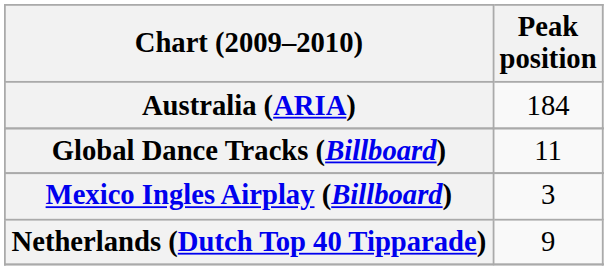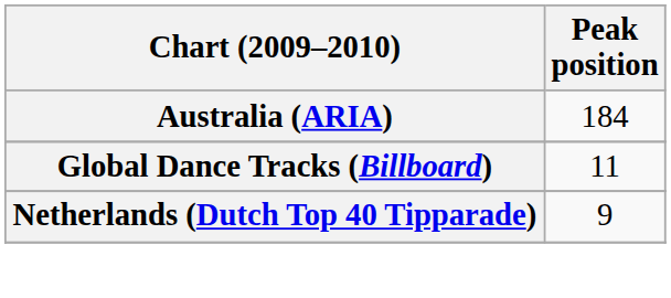 <table class="wikitable plainrowheaders sortable" style="text-align:center;">
 <tr>
 <th scope="col">Chart (2009–2010)</th>
 <th scope="col">Peak<br>position</th>
 </tr>
 <tr>
 <th scope="row">Australia (<a href='#'>ARIA</a>)</th>
 <td style="text-align:center;">184</td>
 </tr>
 <tr>
 </tr>
 <tr>
 </tr>
 <tr>
 </tr>
 <tr>
 </tr>
 <tr>
 </tr>
 <tr>
 </tr>
 <tr>
 </tr>
 <tr>
 </tr>
 <tr>
 <th scope="row">Global Dance Tracks (<em><a href='#'>Billboard</a></em>)</th>
 <td style="text-align:center;">11</td>
 </tr>
 <tr>
 </tr>
 <tr>
 </tr>
 <tr>
 </tr>
 <tr>
-<th scope="row"><a href='#'>Mexico Ingles Airplay</a> (<em><a href='#'>Billboard</a></em>)</th>
-<td style="text-align:center;">3</td>
-</tr>
-<tr>
 <th scope="row">Netherlands (<a href='#'>Dutch Top 40 Tipparade</a>)</th>
 <td>9</td>
 </tr>
 <tr>
 </tr>
 <tr>
 </tr>
 <tr>
 </tr>
 <tr>
 </tr>
 <tr>
 </tr>
 <tr>
 </tr>
 <tr>
 </tr>
 <tr>
 </tr>
 <tr>
 </tr>
 <tr>
 </tr>
 </table>
